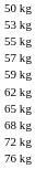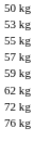 <table>
 <tr>
 <td>50 kg</td>
 <td></td>
 <td></td>
 <td></td>
 </tr>
 <tr>
 <td rowspan=2>53 kg</td>
 <td rowspan=2></td>
 <td rowspan=2></td>
 <td></td>
 </tr>
 <tr>
 <td></td>
 </tr>
 <tr>
 <td>55 kg</td>
 <td></td>
 <td></td>
 <td></td>
 </tr>
 <tr>
 <td>57 kg</td>
 <td></td>
 <td></td>
 <td></td>
 </tr>
 <tr>
 <td>59 kg</td>
 <td></td>
 <td></td>
 <td></td>
 </tr>
 <tr>
 <td>62 kg</td>
 <td></td>
 <td></td>
 <td></td>
 </tr>
 <tr>
-<td>65 kg</td>
-<td></td>
-<td></td>
-<td></td>
-</tr>
-<tr>
-<td>68 kg</td>
-<td></td>
-<td></td>
-<td></td>
-</tr>
-<tr>
 <td>72 kg</td>
 <td></td>
 <td></td>
 <td></td>
 </tr>
 <tr>
 <td>76 kg</td>
 <td></td>
 <td></td>
 <td></td>
 </tr>
 </table>
